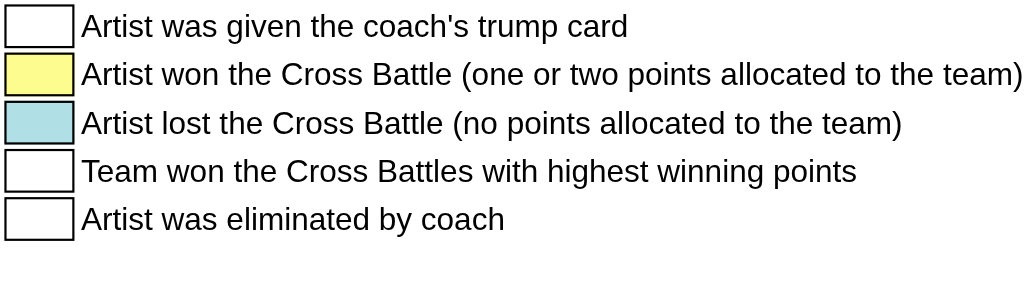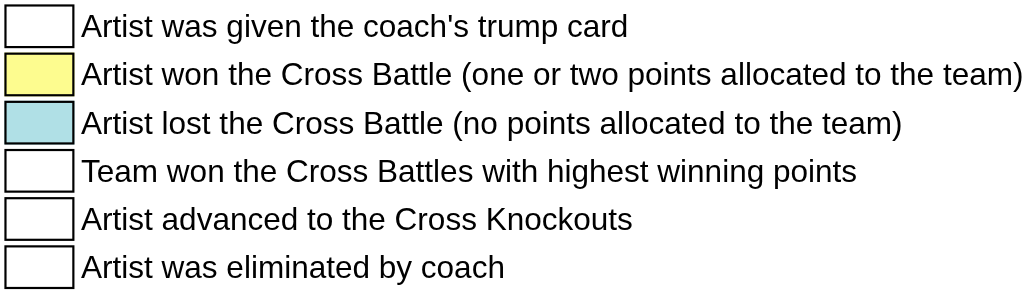 <table class="toccolours" style="font-size: 90%; white-space: nowrap;”">
 <tr>
 <td style="background:white; border:1px solid black;">  </td>
 <td>Artist was given the coach's trump card</td>
 </tr>
 <tr>
 <td style="background:#fdfc8f; border:1px solid black;">       </td>
 <td>Artist won the Cross Battle (one or two points allocated to the team)</td>
 </tr>
 <tr>
 <td style="background:#B0E0E6; border:1px solid black;">       </td>
 <td>Artist lost the Cross Battle (no points allocated to the team)</td>
 </tr>
 <tr>
 <td style="background:white; border:1px solid black;"> </td>
 <td>Team won the Cross Battles with highest winning points</td>
 </tr>
 <tr>
 <td style="background:white; border:1px solid black;">  <strong></strong>  </td>
+<td>Artist advanced to the Cross Knockouts</td>
+</tr>
+<tr>
+<td style="background:white; border:1px solid black;">  <strong></strong>  </td>
 <td>Artist was eliminated by coach</td>
 </tr>
 </table>
